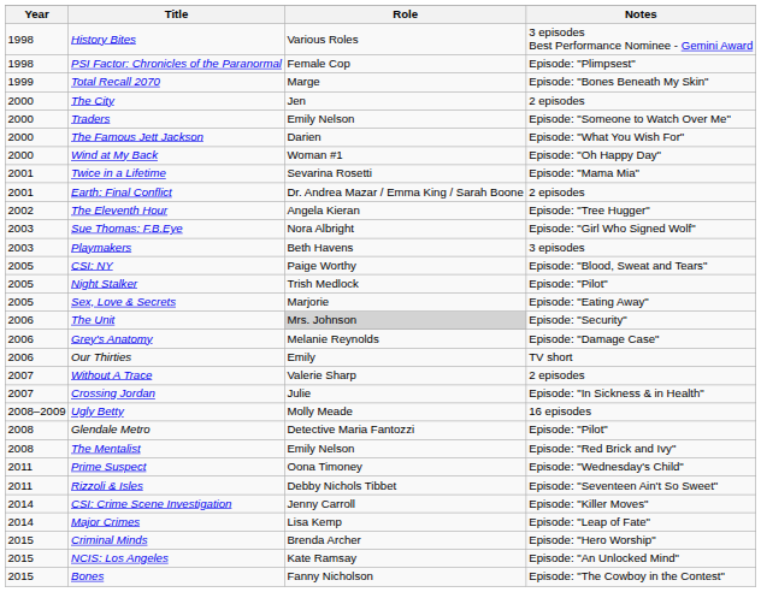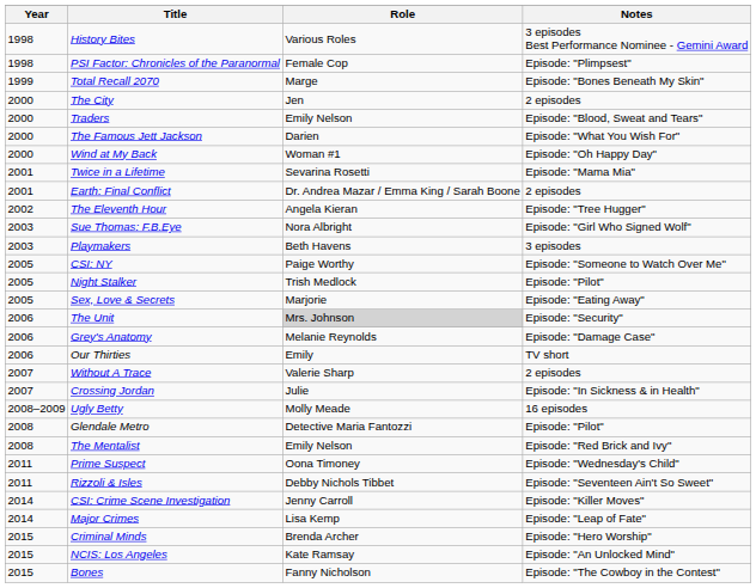 <table class="wikitable sortable">
 <tr>
 </tr>
 <tr>
 <th>Year</th>
 <th>Title</th>
 <th>Role</th>
 <th class="unsortable">Notes</th>
 </tr>
 <tr>
 <td>1998</td>
 <td><em><a href='#'>History Bites</a></em></td>
 <td>Various Roles</td>
 <td>3 episodes<br>Best Performance Nominee - <a href='#'>Gemini Award</a></td>
 </tr>
 <tr>
 <td>1998</td>
 <td><em><a href='#'>PSI Factor: Chronicles of the Paranormal</a></em></td>
 <td>Female Cop</td>
 <td>Episode: "Plimpsest"</td>
 </tr>
 <tr>
 <td>1999</td>
 <td><em><a href='#'>Total Recall 2070</a></em></td>
 <td>Marge</td>
 <td>Episode: "Bones Beneath My Skin"</td>
 </tr>
 <tr>
 <td>2000</td>
 <td data-sort-value="City, The"><em><a href='#'>The City</a></em></td>
 <td>Jen</td>
 <td>2 episodes</td>
 </tr>
 <tr>
 <td>2000</td>
 <td><em><a href='#'>Traders</a></em></td>
 <td>Emily Nelson</td>
-<td>Episode: "Someone to Watch Over Me"</td>
+<td>Episode: "Blood, Sweat and Tears"</td>
 </tr>
 <tr>
 <td>2000</td>
 <td data-sort-value="Famous Jett Jackson, The"><em><a href='#'>The Famous Jett Jackson</a></em></td>
 <td>Darien</td>
 <td>Episode: "What You Wish For"</td>
 </tr>
 <tr>
 <td>2000</td>
 <td><em><a href='#'>Wind at My Back</a></em></td>
 <td>Woman #1</td>
 <td>Episode: "Oh Happy Day"</td>
 </tr>
 <tr>
 <td>2001</td>
 <td><em><a href='#'>Twice in a Lifetime</a></em></td>
 <td>Sevarina Rosetti</td>
 <td>Episode: "Mama Mia"</td>
 </tr>
 <tr>
 <td>2001</td>
 <td><em><a href='#'>Earth: Final Conflict</a></em></td>
 <td>Dr. Andrea Mazar / Emma King / Sarah Boone</td>
 <td>2 episodes</td>
 </tr>
 <tr>
 <td>2002</td>
 <td data-sort-value="Eleventh Hour, The"><em><a href='#'>The Eleventh Hour</a></em></td>
 <td>Angela Kieran</td>
 <td>Episode: "Tree Hugger"</td>
 </tr>
 <tr>
 <td>2003</td>
 <td><em><a href='#'>Sue Thomas: F.B.Eye</a></em></td>
 <td>Nora Albright</td>
 <td>Episode: "Girl Who Signed Wolf"</td>
 </tr>
 <tr>
 <td>2003</td>
 <td><em><a href='#'>Playmakers</a></em></td>
 <td>Beth Havens</td>
 <td>3 episodes</td>
 </tr>
 <tr>
 <td>2005</td>
 <td><em><a href='#'>CSI: NY</a></em></td>
 <td>Paige Worthy</td>
-<td>Episode: "Blood, Sweat and Tears"</td>
+<td>Episode: "Someone to Watch Over Me"</td>
 </tr>
 <tr>
 <td>2005</td>
 <td><em><a href='#'>Night Stalker</a></em></td>
 <td>Trish Medlock</td>
 <td>Episode: "Pilot"</td>
 </tr>
 <tr>
 <td>2005</td>
 <td><em><a href='#'>Sex, Love & Secrets</a></em></td>
 <td>Marjorie</td>
 <td>Episode: "Eating Away"</td>
 </tr>
 <tr>
 <td>2006</td>
 <td data-sort-value="Unit, The"><em><a href='#'>The Unit</a></em></td>
 <td style="background: lightgrey;">Mrs. Johnson</td>
 <td>Episode: "Security"</td>
 </tr>
 <tr>
 <td>2006</td>
 <td><em><a href='#'>Grey's Anatomy</a></em></td>
 <td>Melanie Reynolds</td>
 <td>Episode: "Damage Case"</td>
 </tr>
 <tr>
 <td>2006</td>
 <td><em>Our Thirties</em></td>
 <td>Emily</td>
 <td>TV short</td>
 </tr>
 <tr>
 <td>2007</td>
 <td><em><a href='#'>Without A Trace</a></em></td>
 <td>Valerie Sharp</td>
 <td>2 episodes</td>
 </tr>
 <tr>
 <td>2007</td>
 <td><em><a href='#'>Crossing Jordan</a></em></td>
 <td>Julie</td>
 <td>Episode: "In Sickness & in Health"</td>
 </tr>
 <tr>
 <td>2008–2009</td>
 <td><em><a href='#'>Ugly Betty</a></em></td>
 <td>Molly Meade</td>
 <td>16 episodes</td>
 </tr>
 <tr>
 <td>2008</td>
 <td><em>Glendale Metro</em></td>
 <td>Detective Maria Fantozzi</td>
 <td>Episode: "Pilot"</td>
 </tr>
 <tr>
 <td>2008</td>
 <td data-sort-value="Mentalist, The"><em><a href='#'>The Mentalist</a></em></td>
 <td>Emily Nelson</td>
 <td>Episode: "Red Brick and Ivy"</td>
 </tr>
 <tr>
 <td>2011</td>
 <td><em><a href='#'>Prime Suspect</a></em></td>
 <td>Oona Timoney</td>
 <td>Episode: "Wednesday's Child"</td>
 </tr>
 <tr>
 <td>2011</td>
 <td><em><a href='#'>Rizzoli & Isles</a></em></td>
 <td>Debby Nichols Tibbet</td>
 <td>Episode: "Seventeen Ain't So Sweet"</td>
 </tr>
 <tr>
 <td>2014</td>
 <td><em><a href='#'>CSI: Crime Scene Investigation</a></em></td>
 <td>Jenny Carroll</td>
 <td>Episode: "Killer Moves"</td>
 </tr>
 <tr>
 <td>2014</td>
 <td><em><a href='#'>Major Crimes</a></em></td>
 <td>Lisa Kemp</td>
 <td>Episode: "Leap of Fate"</td>
 </tr>
 <tr>
 <td>2015</td>
 <td><em><a href='#'>Criminal Minds</a></em></td>
 <td>Brenda Archer</td>
 <td>Episode: "Hero Worship"</td>
 </tr>
 <tr>
 <td>2015</td>
 <td><em><a href='#'>NCIS: Los Angeles</a></em></td>
 <td>Kate Ramsay</td>
 <td>Episode: "An Unlocked Mind"</td>
 </tr>
 <tr>
 <td>2015</td>
 <td><em><a href='#'>Bones</a></em></td>
 <td>Fanny Nicholson</td>
 <td>Episode: "The Cowboy in the Contest"</td>
 </tr>
 </table>
